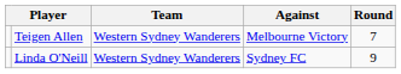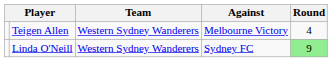 <table class="wikitable" style="text-align:center">
 <tr>
 <th colspan="2">Player</th>
 <th>Team</th>
 <th>Against</th>
 <th>Round</th>
 </tr>
 <tr>
 <td></td>
 <td style="text-align:left;"><a href='#'>Teigen Allen</a></td>
 <td style="text-align:left;"><a href='#'>Western Sydney Wanderers</a></td>
 <td style="text-align:left;"><a href='#'>Melbourne Victory</a></td>
-<td>7</td>
+<td>4</td>
 </tr>
 <tr>
 <td></td>
 <td style="text-align:left;"><a href='#'>Linda O'Neill</a></td>
 <td style="text-align:left;"><a href='#'>Western Sydney Wanderers</a></td>
 <td style="text-align:left;"><a href='#'>Sydney FC</a></td>
-<td>9</td>
+<td style="background: lightgreen;">9</td>
 </tr>
 </table>
